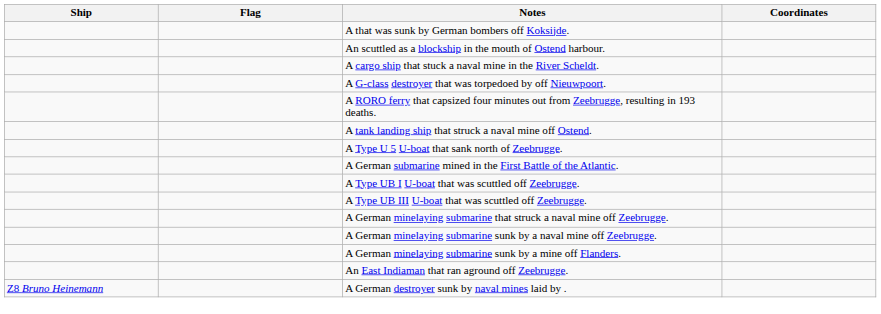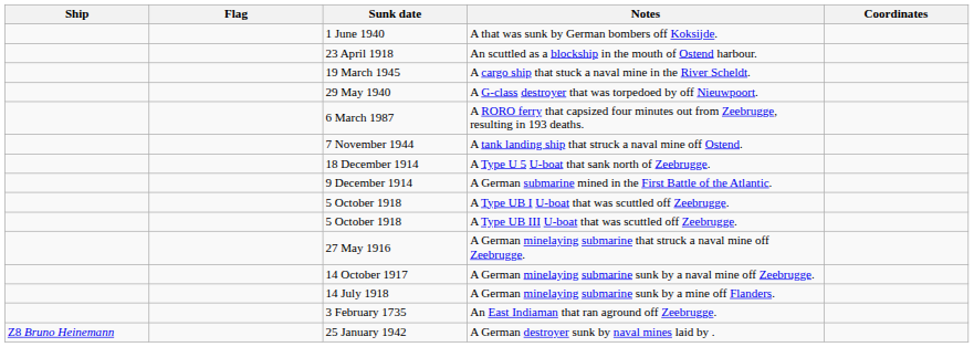 <table class=wikitable | style = "width:100%">
 <tr>
 <th style="width:15%">Ship</th>
 <th style="width:18%">Flag</th>
+<th style="width:15%">Sunk date</th>
 <th style="width:37%">Notes</th>
 <th style="width:15%">Coordinates</th>
 </tr>
 <tr>
 <td></td>
 <td></td>
+<td>1 June 1940</td>
 <td>A  that was sunk by German bombers off <a href='#'>Koksijde</a>.</td>
 <td></td>
 </tr>
 <tr>
 <td></td>
 <td></td>
+<td>23 April 1918</td>
 <td>An  scuttled as a <a href='#'>blockship</a> in the mouth of <a href='#'>Ostend</a> harbour.</td>
 <td></td>
 </tr>
 <tr>
 <td></td>
 <td></td>
+<td>19 March 1945</td>
 <td>A <a href='#'>cargo ship</a> that stuck a naval mine in the <a href='#'>River Scheldt</a>.</td>
 <td></td>
 </tr>
 <tr>
 <td></td>
 <td></td>
+<td>29 May 1940</td>
 <td>A <a href='#'>G-class</a> <a href='#'>destroyer</a> that was torpedoed by  off <a href='#'>Nieuwpoort</a>.</td>
 <td></td>
 </tr>
 <tr>
 <td></td>
 <td></td>
+<td>6 March 1987</td>
 <td>A <a href='#'>RORO ferry</a> that capsized four minutes out from <a href='#'>Zeebrugge</a>, resulting in 193 deaths.</td>
 <td></td>
 </tr>
 <tr>
 <td></td>
 <td></td>
+<td>7 November 1944</td>
 <td>A <a href='#'>tank landing ship</a> that struck a naval mine off <a href='#'>Ostend</a>.</td>
 <td></td>
 </tr>
 <tr>
 <td></td>
 <td></td>
+<td>18 December 1914</td>
 <td>A <a href='#'>Type U 5</a> <a href='#'>U-boat</a> that sank north of <a href='#'>Zeebrugge</a>.</td>
 <td></td>
 </tr>
 <tr>
 <td></td>
 <td></td>
+<td>9 December 1914</td>
 <td>A German <a href='#'>submarine</a> mined in the <a href='#'>First Battle of the Atlantic</a>.</td>
 <td></td>
 </tr>
 <tr>
 <td></td>
 <td></td>
+<td>5 October 1918</td>
 <td>A <a href='#'>Type UB I</a> <a href='#'>U-boat</a> that was scuttled off <a href='#'>Zeebrugge</a>.</td>
 <td></td>
 </tr>
 <tr>
 <td></td>
 <td></td>
+<td>5 October 1918</td>
 <td>A <a href='#'>Type UB III</a> <a href='#'>U-boat</a> that was scuttled off <a href='#'>Zeebrugge</a>.</td>
 <td></td>
 </tr>
 <tr>
 <td></td>
 <td></td>
+<td>27 May 1916</td>
 <td>A German <a href='#'>minelaying</a> <a href='#'>submarine</a> that struck a naval mine off <a href='#'>Zeebrugge</a>.</td>
 <td></td>
 </tr>
 <tr>
 <td></td>
 <td></td>
+<td>14 October 1917</td>
 <td>A German <a href='#'>minelaying</a> <a href='#'>submarine</a> sunk by a naval mine off <a href='#'>Zeebrugge</a>.</td>
 <td></td>
 </tr>
 <tr>
 <td></td>
 <td></td>
+<td>14 July 1918</td>
 <td>A German <a href='#'>minelaying</a> <a href='#'>submarine</a> sunk by a mine off <a href='#'>Flanders</a>.</td>
 <td></td>
 </tr>
 <tr>
 <td></td>
 <td></td>
+<td>3 February 1735</td>
 <td>An <a href='#'>East Indiaman</a> that ran aground off <a href='#'>Zeebrugge</a>.</td>
 <td></td>
 </tr>
 <tr>
 <td><a href='#'>Z8 <em>Bruno Heinemann</em></a></td>
 <td></td>
+<td>25 January 1942</td>
 <td>A German <a href='#'>destroyer</a> sunk by <a href='#'>naval mines</a> laid by .</td>
 <td></td>
 </tr>
 </table>
